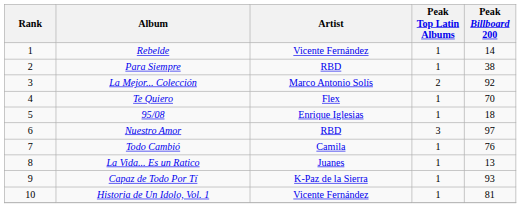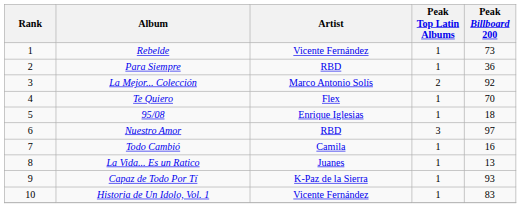 <table class="wikitable sortable" border="1" style="text-align: center">
 <tr>
 <th width="75" class="sortable"><strong>Rank</strong></th>
 <th width="300" class="sortable"><strong>Album</strong></th>
 <th width="250" class="sortable"><strong>Artist</strong></th>
 <th width="75" class="sortable"><strong>Peak <br><a href='#'>Top Latin Albums</a></strong></th>
 <th width="75" class="sortable"><strong>Peak <a href='#'><em>Billboard</em> 200</a></strong></th>
 </tr>
 <tr>
 <td>1</td>
 <td><em><a href='#'>Rebelde</a></em></td>
 <td><a href='#'>Vicente Fernández</a></td>
 <td>1</td>
-<td>14</td>
+<td>73</td>
 </tr>
 <tr>
 <td>2</td>
 <td><em><a href='#'>Para Siempre</a></em></td>
 <td><a href='#'>RBD</a></td>
 <td>1</td>
-<td>38</td>
+<td>36</td>
 </tr>
 <tr>
 <td>3</td>
 <td><em><a href='#'>La Mejor... Colección</a></em></td>
 <td><a href='#'>Marco Antonio Solís</a></td>
 <td>2</td>
 <td>92</td>
 </tr>
 <tr>
 <td>4</td>
 <td><em><a href='#'>Te Quiero</a></em></td>
 <td><a href='#'>Flex</a></td>
 <td>1</td>
 <td>70</td>
 </tr>
 <tr>
 <td>5</td>
 <td><em><a href='#'>95/08</a></em></td>
 <td><a href='#'>Enrique Iglesias</a></td>
 <td>1</td>
 <td>18</td>
 </tr>
 <tr>
 <td>6</td>
 <td><em><a href='#'>Nuestro Amor</a></em></td>
 <td><a href='#'>RBD</a></td>
 <td>3</td>
 <td>97</td>
 </tr>
 <tr>
 <td>7</td>
 <td><em><a href='#'>Todo Cambió</a></em></td>
 <td><a href='#'>Camila</a></td>
 <td>1</td>
-<td>76</td>
+<td>16</td>
 </tr>
 <tr>
 <td>8</td>
 <td><em><a href='#'>La Vida... Es un Ratico</a></em></td>
 <td><a href='#'>Juanes</a></td>
 <td>1</td>
 <td>13</td>
 </tr>
 <tr>
 <td>9</td>
 <td><em><a href='#'>Capaz de Todo Por Tí</a></em></td>
 <td><a href='#'>K-Paz de la Sierra</a></td>
 <td>1</td>
 <td>93</td>
 </tr>
 <tr>
 <td>10</td>
 <td><em><a href='#'>Historia de Un Idolo, Vol. 1</a></em></td>
 <td><a href='#'>Vicente Fernández</a></td>
 <td>1</td>
-<td>81</td>
+<td>83</td>
 </tr>
 <tr>
 </tr>
 </table>
